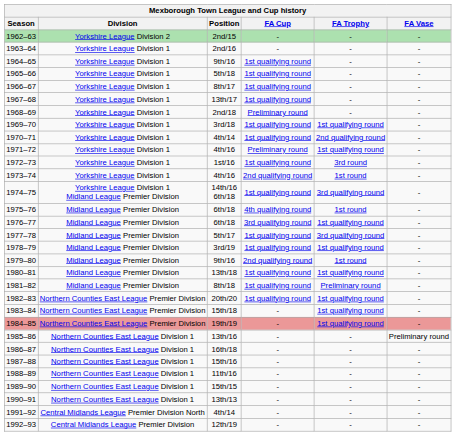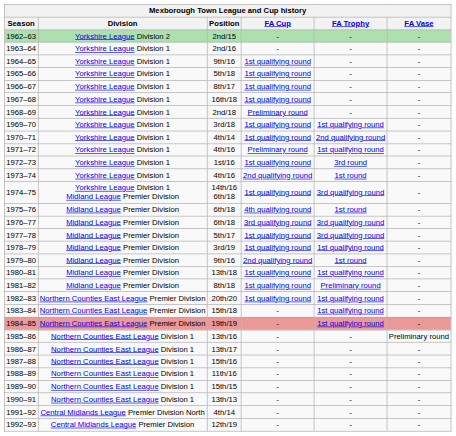 <table class="wikitable collapsible" style="text-align:center;font-size:75%">
 <tr>
 <th colspan="6"><strong>Mexborough Town League and Cup history</strong></th>
 </tr>
 <tr>
 <th>Season</th>
 <th>Division</th>
 <th>Position</th>
 <th><a href='#'>FA Cup</a></th>
 <th><a href='#'>FA Trophy</a></th>
 <th><a href='#'>FA Vase</a></th>
 </tr>
 <tr bgcolor="#ACE1AF">
 <td>1962–63</td>
 <td><a href='#'>Yorkshire League</a> Division 2</td>
 <td>2nd/15</td>
 <td>-</td>
 <td>-</td>
 <td>-</td>
 </tr>
 <tr>
 <td>1963–64</td>
 <td><a href='#'>Yorkshire League</a> Division 1</td>
 <td>2nd/16</td>
 <td>-</td>
 <td>-</td>
 <td>-</td>
 </tr>
 <tr>
 <td>1964–65</td>
 <td><a href='#'>Yorkshire League</a> Division 1</td>
 <td>9th/16</td>
 <td><a href='#'>1st qualifying round</a></td>
 <td>-</td>
 <td>-</td>
 </tr>
 <tr>
 <td>1965–66</td>
 <td><a href='#'>Yorkshire League</a> Division 1</td>
 <td>5th/18</td>
 <td><a href='#'>1st qualifying round</a></td>
 <td>-</td>
 <td>-</td>
 </tr>
 <tr>
 <td>1966–67</td>
 <td><a href='#'>Yorkshire League</a> Division 1</td>
 <td>8th/17</td>
 <td><a href='#'>1st qualifying round</a></td>
 <td>-</td>
 <td>-</td>
 </tr>
 <tr>
 <td>1967–68</td>
 <td><a href='#'>Yorkshire League</a> Division 1</td>
-<td>13th/17</td>
+<td>16th/18</td>
 <td><a href='#'>1st qualifying round</a></td>
 <td>-</td>
 <td>-</td>
 </tr>
 <tr>
 <td>1968–69</td>
 <td><a href='#'>Yorkshire League</a> Division 1</td>
 <td>2nd/18</td>
 <td><a href='#'>Preliminary round</a></td>
 <td>-</td>
 <td>-</td>
 </tr>
 <tr>
 <td>1969–70</td>
 <td><a href='#'>Yorkshire League</a> Division 1</td>
 <td>3rd/18</td>
 <td><a href='#'>1st qualifying round</a></td>
 <td><a href='#'>1st qualifying round</a></td>
 <td>-</td>
 </tr>
 <tr>
 <td>1970–71</td>
 <td><a href='#'>Yorkshire League</a> Division 1</td>
 <td>4th/14</td>
 <td><a href='#'>1st qualifying round</a></td>
 <td><a href='#'>2nd qualifying round</a></td>
 <td>-</td>
 </tr>
 <tr>
 <td>1971–72</td>
 <td><a href='#'>Yorkshire League</a> Division 1</td>
 <td>4th/16</td>
 <td><a href='#'>Preliminary round</a></td>
 <td><a href='#'>1st qualifying round</a></td>
 <td>-</td>
 </tr>
 <tr>
 <td>1972–73</td>
 <td><a href='#'>Yorkshire League</a> Division 1</td>
 <td>1st/16</td>
 <td><a href='#'>1st qualifying round</a></td>
 <td><a href='#'>3rd round</a></td>
 <td>-</td>
 </tr>
 <tr>
 <td>1973–74</td>
 <td><a href='#'>Yorkshire League</a> Division 1</td>
 <td>4th/16</td>
 <td><a href='#'>2nd qualifying round</a></td>
 <td><a href='#'>1st round</a></td>
 <td>-</td>
 </tr>
 <tr>
 <td>1974–75</td>
 <td><a href='#'>Yorkshire League</a> Division 1<br><a href='#'>Midland League</a> Premier Division</td>
 <td>14th/16<br>6th/18</td>
 <td><a href='#'>1st qualifying round</a></td>
 <td><a href='#'>3rd qualifying round</a></td>
 <td>-</td>
 </tr>
 <tr>
 <td>1975–76</td>
 <td><a href='#'>Midland League</a> Premier Division</td>
 <td>6th/18</td>
 <td><a href='#'>4th qualifying round</a></td>
 <td><a href='#'>1st round</a></td>
 <td>-</td>
 </tr>
 <tr>
 <td>1976–77</td>
 <td><a href='#'>Midland League</a> Premier Division</td>
 <td>6th/18</td>
 <td><a href='#'>3rd qualifying round</a></td>
-<td><a href='#'>1st qualifying round</a></td>
+<td><a href='#'>3rd qualifying round</a></td>
 <td>-</td>
 </tr>
 <tr>
 <td>1977–78</td>
 <td><a href='#'>Midland League</a> Premier Division</td>
 <td>5th/17</td>
 <td><a href='#'>1st qualifying round</a></td>
 <td><a href='#'>3rd qualifying round</a></td>
 <td>-</td>
 </tr>
 <tr>
 <td>1978–79</td>
 <td><a href='#'>Midland League</a> Premier Division</td>
 <td>3rd/19</td>
 <td><a href='#'>1st qualifying round</a></td>
 <td><a href='#'>1st qualifying round</a></td>
 <td>-</td>
 </tr>
 <tr>
 <td>1979–80</td>
 <td><a href='#'>Midland League</a> Premier Division</td>
 <td>9th/16</td>
 <td><a href='#'>2nd qualifying round</a></td>
 <td><a href='#'>1st round</a></td>
 <td>-</td>
 </tr>
 <tr>
 <td>1980–81</td>
 <td><a href='#'>Midland League</a> Premier Division</td>
 <td>13th/18</td>
 <td><a href='#'>1st qualifying round</a></td>
 <td><a href='#'>1st qualifying round</a></td>
 <td>-</td>
 </tr>
 <tr>
 <td>1981–82</td>
 <td><a href='#'>Midland League</a> Premier Division</td>
 <td>8th/18</td>
 <td><a href='#'>1st qualifying round</a></td>
 <td><a href='#'>Preliminary round</a></td>
 <td>-</td>
 </tr>
 <tr>
 <td>1982–83</td>
 <td><a href='#'>Northern Counties East League</a> Premier Division</td>
 <td>20th/20</td>
 <td><a href='#'>1st qualifying round</a></td>
 <td><a href='#'>1st qualifying round</a></td>
 <td>-</td>
 </tr>
 <tr>
 <td>1983–84</td>
 <td><a href='#'>Northern Counties East League</a> Premier Division</td>
 <td>15th/18</td>
 <td>-</td>
 <td><a href='#'>1st qualifying round</a></td>
 <td>-</td>
 </tr>
 <tr bgcolor="#EB9898">
 <td>1984–85</td>
 <td><a href='#'>Northern Counties East League</a> Premier Division</td>
 <td>19th/19</td>
 <td>-</td>
 <td><a href='#'>1st qualifying round</a></td>
 <td>-</td>
 </tr>
 <tr>
 <td>1985–86</td>
 <td><a href='#'>Northern Counties East League</a> Division 1</td>
 <td>13th/16</td>
 <td>-</td>
 <td>-</td>
 <td>Preliminary round</td>
 </tr>
 <tr>
 <td>1986–87</td>
 <td><a href='#'>Northern Counties East League</a> Division 1</td>
-<td>16th/18</td>
+<td>13th/17</td>
 <td>-</td>
 <td>-</td>
 <td>-</td>
 </tr>
 <tr>
 <td>1987–88</td>
 <td><a href='#'>Northern Counties East League</a> Division 1</td>
 <td>15th/16</td>
 <td>-</td>
 <td>-</td>
 <td>-</td>
 </tr>
 <tr>
 <td>1988–89</td>
 <td><a href='#'>Northern Counties East League</a> Division 1</td>
 <td>11th/16</td>
 <td>-</td>
 <td>-</td>
 <td>-</td>
 </tr>
 <tr>
 <td>1989–90</td>
 <td><a href='#'>Northern Counties East League</a> Division 1</td>
 <td>15th/15</td>
 <td>-</td>
 <td>-</td>
 <td>-</td>
 </tr>
 <tr>
 <td>1990–91</td>
 <td><a href='#'>Northern Counties East League</a> Division 1</td>
 <td>13th/13</td>
 <td>-</td>
 <td>-</td>
 <td>-</td>
 </tr>
 <tr>
 <td>1991–92</td>
 <td><a href='#'>Central Midlands League</a> Premier Division North</td>
 <td>4th/14</td>
 <td>-</td>
 <td>-</td>
 <td>-</td>
 </tr>
 <tr>
 <td>1992–93</td>
 <td><a href='#'>Central Midlands League</a> Premier Division</td>
 <td>12th/19</td>
 <td>-</td>
 <td>-</td>
 <td>-</td>
 </tr>
 </table>
